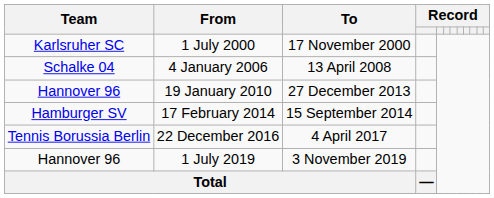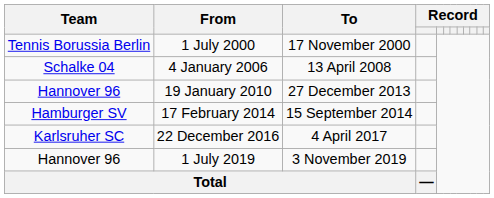 <table class="wikitable" style="text-align: center">
 <tr>
 <th rowspan="2">Team</th>
 <th rowspan="2">From</th>
 <th rowspan="2">To</th>
 <th colspan="9">Record</th>
 </tr>
 <tr>
 <th></th>
 <th></th>
 <th></th>
 <th></th>
 <th></th>
 <th></th>
 <th></th>
 <th></th>
 <th></th>
 </tr>
 <tr>
-<td><a href='#'>Karlsruher SC</a></td>
+<td><a href='#'>Tennis Borussia Berlin</a></td>
 <td>1 July 2000</td>
 <td>17 November 2000<br></td>
 <td></td>
 </tr>
 <tr>
 <td><a href='#'>Schalke 04</a></td>
 <td>4 January 2006</td>
 <td>13 April 2008<br></td>
 <td></td>
 </tr>
 <tr>
 <td><a href='#'>Hannover 96</a></td>
 <td>19 January 2010</td>
 <td>27 December 2013<br></td>
 <td></td>
 </tr>
 <tr>
 <td><a href='#'>Hamburger SV</a></td>
 <td>17 February 2014</td>
 <td>15 September 2014<br></td>
 <td></td>
 </tr>
 <tr>
-<td><a href='#'>Tennis Borussia Berlin</a></td>
+<td><a href='#'>Karlsruher SC</a></td>
 <td>22 December 2016</td>
 <td>4 April 2017<br></td>
 <td></td>
 </tr>
 <tr>
 <td>Hannover 96</td>
 <td>1 July 2019</td>
 <td>3 November 2019<br></td>
 <td></td>
 </tr>
 <tr>
 <th colspan="3">Total<br></th>
 <th>—</th>
 </tr>
 </table>
